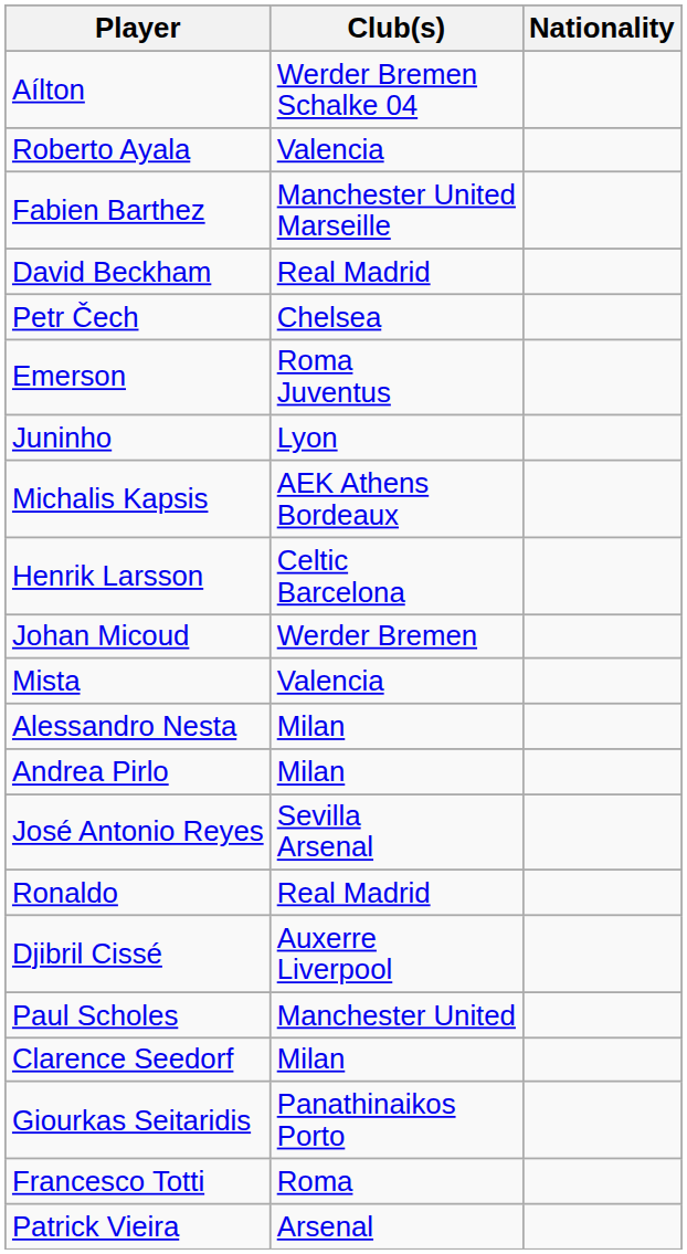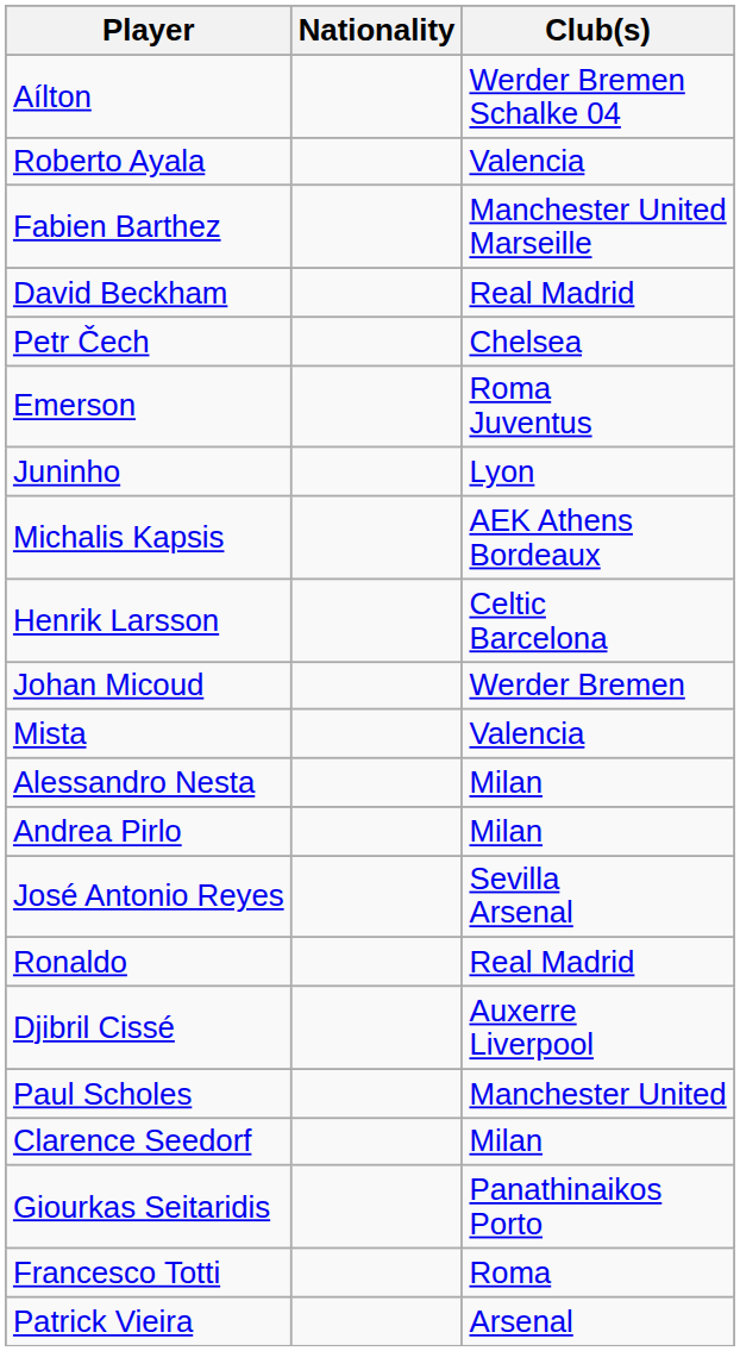 <table class="sortable wikitable" style="font-size: 90%; text-align: left;">
 <tr>
 <th>Player</th>
+<th>Nationality</th>
 <th>Club(s)</th>
-<th>Nationality</th>
 </tr>
 <tr>
 <td><a href='#'>Aílton</a></td>
+<td></td>
 <td> <a href='#'>Werder Bremen</a><br> <a href='#'>Schalke 04</a></td>
-<td></td>
 </tr>
 <tr>
 <td><a href='#'>Roberto Ayala</a></td>
+<td></td>
 <td> <a href='#'>Valencia</a></td>
-<td></td>
 </tr>
 <tr>
 <td><a href='#'>Fabien Barthez</a></td>
+<td></td>
 <td> <a href='#'>Manchester United</a><br> <a href='#'>Marseille</a></td>
-<td></td>
 </tr>
 <tr>
 <td><a href='#'>David Beckham</a></td>
+<td></td>
 <td> <a href='#'>Real Madrid</a></td>
-<td></td>
 </tr>
 <tr>
 <td><a href='#'>Petr Čech</a></td>
+<td></td>
 <td> <a href='#'>Chelsea</a></td>
-<td></td>
 </tr>
 <tr>
 <td><a href='#'>Emerson</a></td>
+<td></td>
 <td> <a href='#'>Roma</a><br> <a href='#'>Juventus</a></td>
-<td></td>
 </tr>
 <tr>
 <td><a href='#'>Juninho</a></td>
+<td></td>
 <td> <a href='#'>Lyon</a></td>
-<td></td>
 </tr>
 <tr>
 <td><a href='#'>Michalis Kapsis</a></td>
+<td></td>
 <td> <a href='#'>AEK Athens</a><br> <a href='#'>Bordeaux</a></td>
-<td></td>
 </tr>
 <tr>
 <td><a href='#'>Henrik Larsson</a></td>
+<td></td>
 <td> <a href='#'>Celtic</a><br> <a href='#'>Barcelona</a></td>
-<td></td>
 </tr>
 <tr>
 <td><a href='#'>Johan Micoud</a></td>
+<td></td>
 <td> <a href='#'>Werder Bremen</a></td>
-<td></td>
 </tr>
 <tr>
 <td><a href='#'>Mista</a></td>
+<td></td>
 <td> <a href='#'>Valencia</a></td>
-<td></td>
 </tr>
 <tr>
 <td><a href='#'>Alessandro Nesta</a></td>
+<td></td>
 <td> <a href='#'>Milan</a></td>
-<td></td>
 </tr>
 <tr>
 <td><a href='#'>Andrea Pirlo</a></td>
+<td></td>
 <td> <a href='#'>Milan</a></td>
-<td></td>
 </tr>
 <tr>
 <td><a href='#'>José Antonio Reyes</a></td>
+<td></td>
 <td> <a href='#'>Sevilla</a><br> <a href='#'>Arsenal</a></td>
-<td></td>
 </tr>
 <tr>
 <td><a href='#'>Ronaldo</a></td>
+<td></td>
 <td> <a href='#'>Real Madrid</a></td>
-<td></td>
 </tr>
 <tr>
 <td><a href='#'>Djibril Cissé</a></td>
+<td></td>
 <td> <a href='#'>Auxerre</a><br> <a href='#'>Liverpool</a></td>
-<td></td>
 </tr>
 <tr>
 <td><a href='#'>Paul Scholes</a></td>
+<td></td>
 <td> <a href='#'>Manchester United</a></td>
-<td></td>
 </tr>
 <tr>
 <td><a href='#'>Clarence Seedorf</a></td>
+<td></td>
 <td> <a href='#'>Milan</a></td>
-<td></td>
 </tr>
 <tr>
 <td><a href='#'>Giourkas Seitaridis</a></td>
+<td></td>
 <td> <a href='#'>Panathinaikos</a><br> <a href='#'>Porto</a></td>
-<td></td>
 </tr>
 <tr>
 <td><a href='#'>Francesco Totti</a></td>
+<td></td>
 <td> <a href='#'>Roma</a></td>
-<td></td>
 </tr>
 <tr>
 <td><a href='#'>Patrick Vieira</a></td>
+<td></td>
 <td> <a href='#'>Arsenal</a></td>
-<td></td>
 </tr>
 </table>
